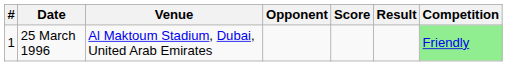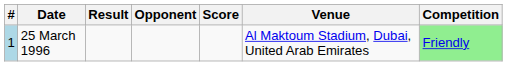 <table class="wikitable">
 <tr>
 <th>#</th>
 <th>Date</th>
-<th>Venue</th>
+<th>Result</th>
 <th>Opponent</th>
 <th>Score</th>
-<th>Result</th>
+<th>Venue</th>
 <th>Competition</th>
 </tr>
 <tr>
-<td>1</td>
+<td style="background: lightblue;">1</td>
 <td>25 March 1996</td>
-<td><a href='#'>Al Maktoum Stadium</a>, <a href='#'>Dubai</a>, United Arab Emirates</td>
 <td></td>
 <td></td>
 <td></td>
+<td><a href='#'>Al Maktoum Stadium</a>, <a href='#'>Dubai</a>, United Arab Emirates</td>
 <td style="background: lightgreen;"><a href='#'>Friendly</a></td>
 </tr>
 </table>
